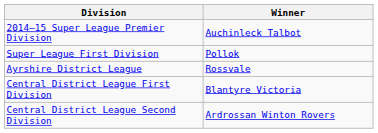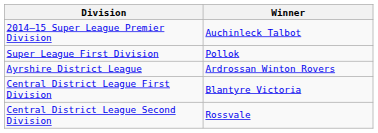 <table class="wikitable">
 <tr>
 <th width=270>Division</th>
 <th width=230>Winner</th>
 </tr>
 <tr>
 <td><a href='#'>2014–15 Super League Premier Division</a></td>
 <td><a href='#'>Auchinleck Talbot</a></td>
 </tr>
 <tr>
 <td><a href='#'>Super League First Division</a></td>
 <td><a href='#'>Pollok</a></td>
 </tr>
 <tr>
 <td><a href='#'>Ayrshire District League</a></td>
-<td><a href='#'>Rossvale</a></td>
+<td><a href='#'>Ardrossan Winton Rovers</a></td>
 </tr>
 <tr>
 <td><a href='#'>Central District League First Division</a></td>
 <td><a href='#'>Blantyre Victoria</a></td>
 </tr>
 <tr>
 <td><a href='#'>Central District League Second Division</a></td>
-<td><a href='#'>Ardrossan Winton Rovers</a></td>
+<td><a href='#'>Rossvale</a></td>
 </tr>
 </table>
